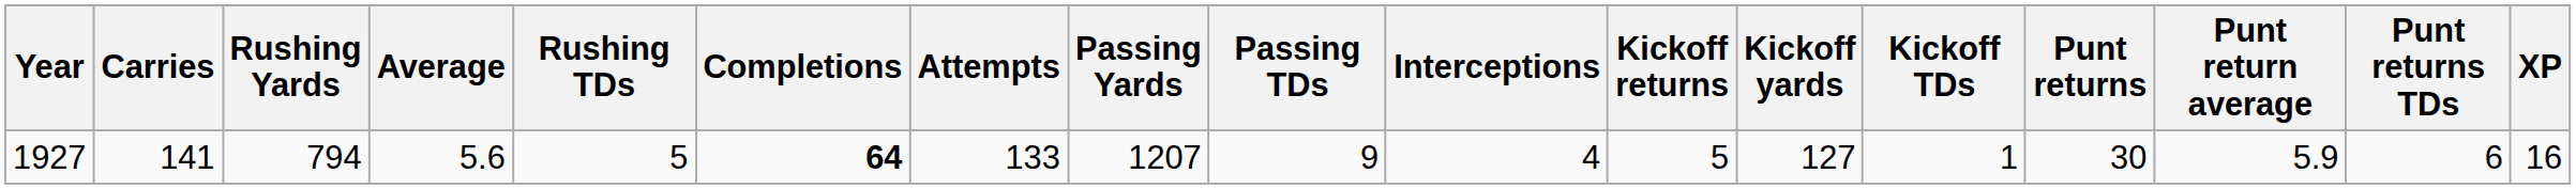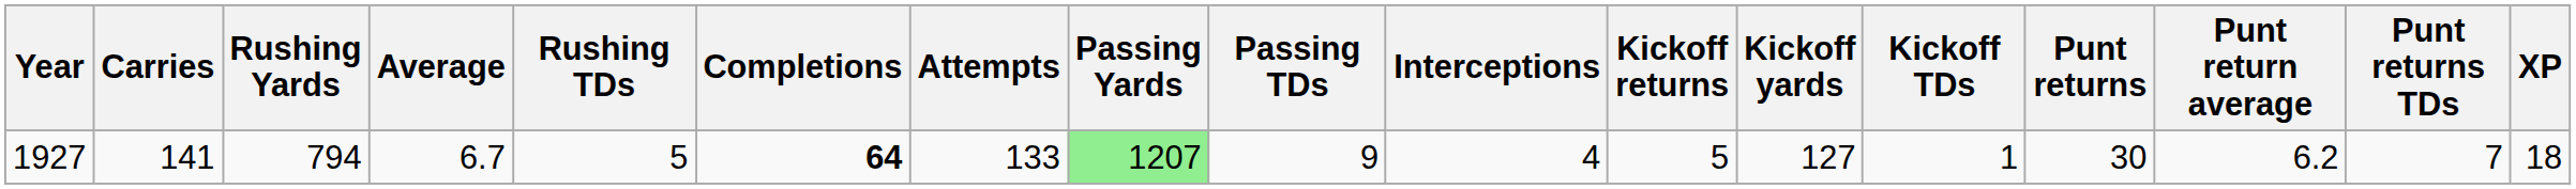 <table class="wikitable sortable" style="text-align:right">
 <tr style="text-align: center">
 <th>Year</th>
 <th>Carries</th>
 <th>Rushing<br>Yards</th>
 <th>Average</th>
 <th>Rushing TDs</th>
 <th>Completions</th>
 <th>Attempts</th>
 <th>Passing<br>Yards</th>
 <th>Passing TDs</th>
 <th>Interceptions</th>
 <th>Kickoff<br>returns</th>
 <th>Kickoff<br> yards</th>
 <th>Kickoff TDs</th>
 <th>Punt<br>returns</th>
 <th>Punt<br>return average</th>
 <th>Punt<br>returns TDs</th>
 <th>XP</th>
 </tr>
 <tr>
 <td>1927</td>
 <td>141</td>
 <td>794</td>
-<td>5.6</td>
+<td>6.7</td>
 <td>5</td>
 <td><strong>64</strong></td>
 <td>133</td>
-<td>1207</td>
+<td style="background: lightgreen;">1207</td>
 <td>9</td>
 <td>4</td>
 <td>5</td>
 <td>127</td>
 <td>1</td>
 <td>30</td>
-<td>5.9</td>
-<td>6</td>
-<td>16</td>
+<td>6.2</td>
+<td>7</td>
+<td>18</td>
 </tr>
 </table>
